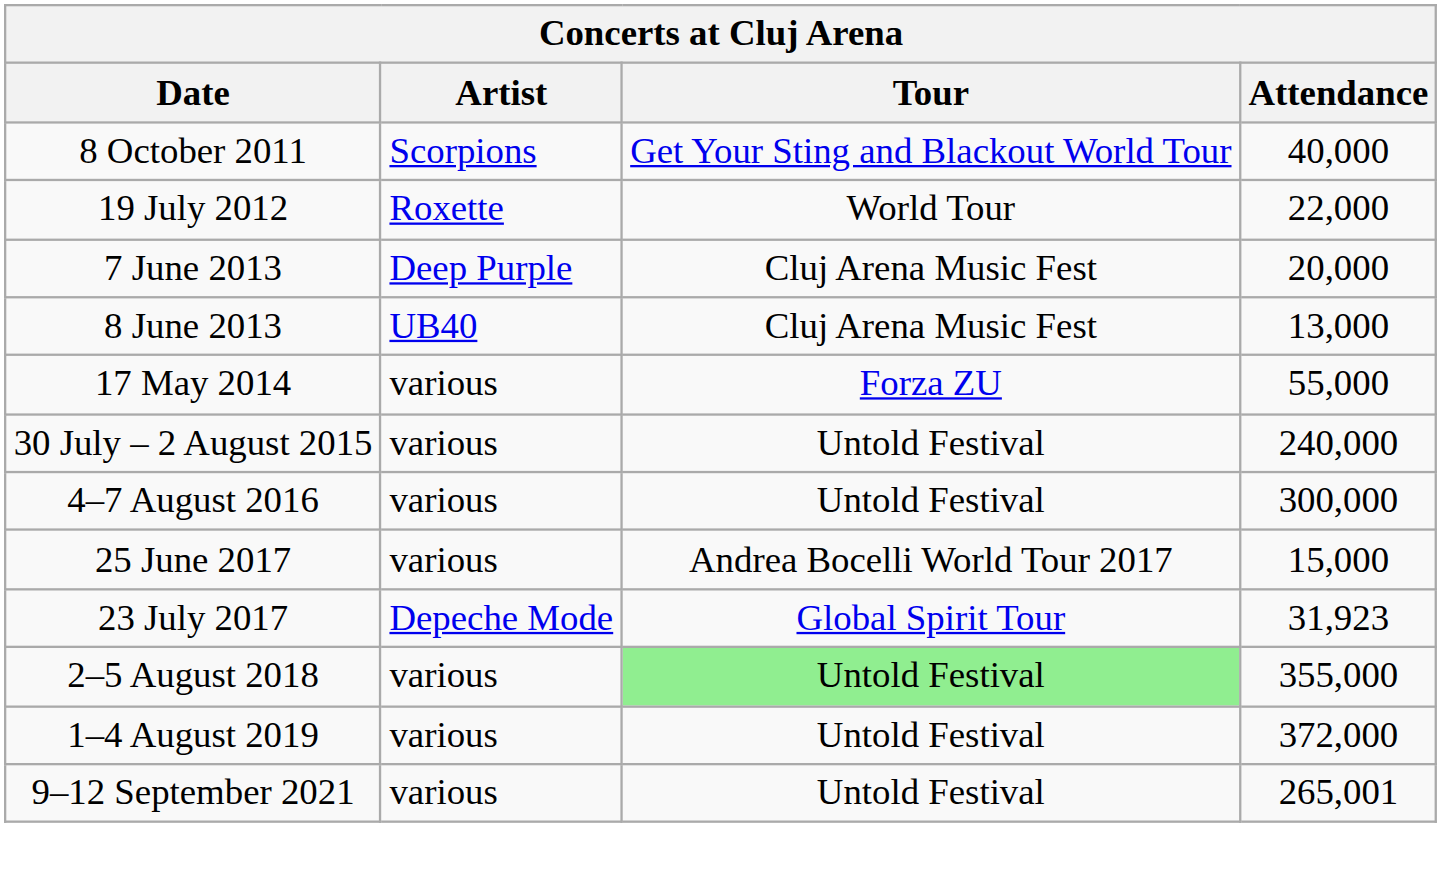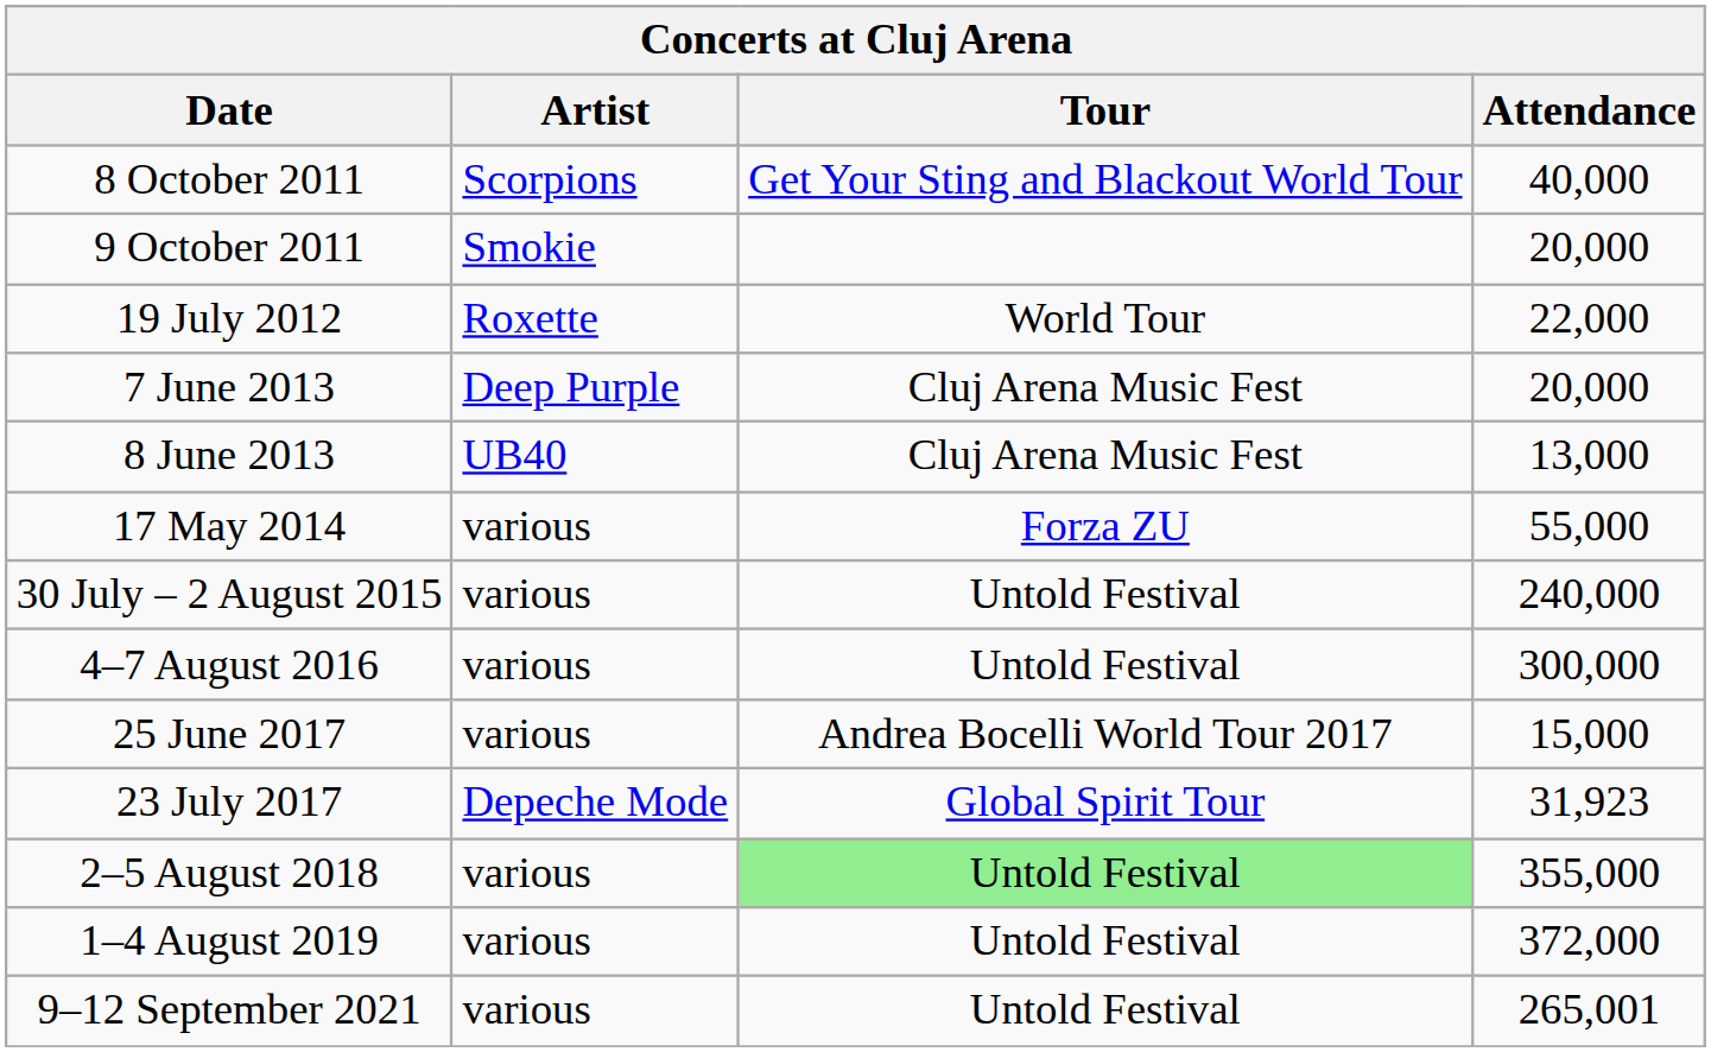 <table class="wikitable" style="text-align: center;font-size:100%;">
 <tr>
 <th colspan=4>Concerts at Cluj Arena</th>
 </tr>
 <tr>
 <th>Date</th>
 <th>Artist</th>
 <th>Tour</th>
 <th>Attendance</th>
 </tr>
 <tr>
 <td>8 October 2011</td>
 <td align=left> <a href='#'>Scorpions</a></td>
 <td><a href='#'>Get Your Sting and Blackout World Tour</a></td>
 <td>40,000</td>
+</tr>
+<tr>
+<td>9 October 2011</td>
+<td align=left> <a href='#'>Smokie</a></td>
+<td></td>
+<td>20,000</td>
 </tr>
 <tr>
 <td>19 July 2012</td>
 <td align=left> <a href='#'>Roxette</a></td>
 <td>World Tour</td>
 <td>22,000</td>
 </tr>
 <tr>
 <td>7 June 2013</td>
 <td align=left> <a href='#'>Deep Purple</a></td>
 <td>Cluj Arena Music Fest</td>
 <td>20,000</td>
 </tr>
 <tr>
 <td>8 June 2013</td>
 <td align=left> <a href='#'>UB40</a></td>
 <td>Cluj Arena Music Fest</td>
 <td>13,000</td>
 </tr>
 <tr>
 <td>17 May 2014</td>
 <td align=left> various</td>
 <td><a href='#'>Forza ZU</a></td>
 <td>55,000</td>
 </tr>
 <tr>
 <td>30 July – 2 August 2015</td>
 <td align=left> various</td>
 <td>Untold Festival</td>
 <td>240,000</td>
 </tr>
 <tr>
 <td>4–7 August 2016</td>
 <td align=left> various</td>
 <td>Untold Festival</td>
 <td>300,000</td>
 </tr>
 <tr>
 <td>25 June 2017</td>
 <td align=left> various</td>
 <td>Andrea Bocelli World Tour 2017</td>
 <td>15,000</td>
 </tr>
 <tr>
 <td>23 July 2017</td>
 <td align=left> <a href='#'>Depeche Mode</a></td>
 <td><a href='#'>Global Spirit Tour</a></td>
 <td>31,923</td>
 </tr>
 <tr>
 <td>2–5 August 2018</td>
 <td align=left> various</td>
 <td style="background: lightgreen;">Untold Festival</td>
 <td>355,000</td>
 </tr>
 <tr>
 <td>1–4 August 2019</td>
 <td align=left>  various</td>
 <td>Untold Festival</td>
 <td>372,000</td>
 </tr>
 <tr>
 <td>9–12 September 2021</td>
 <td align=left>  various</td>
 <td>Untold Festival</td>
 <td>265,001</td>
 </tr>
 </table>
